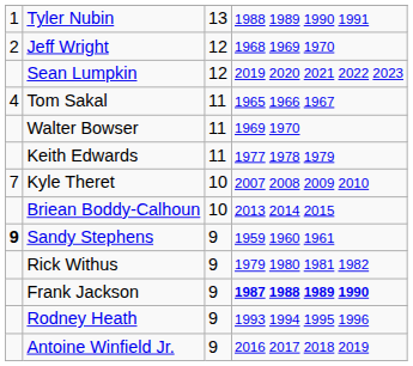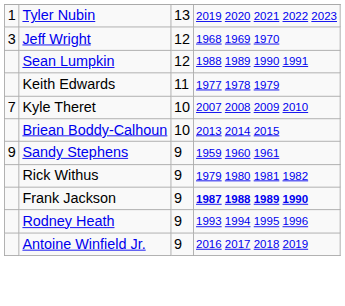 <table class="wikitable">
 <tr>
 </tr>
 <tr>
 <td>1</td>
 <td><a href='#'>Tyler Nubin</a></td>
 <td>13</td>
-<td style="font-size:80%;"><a href='#'>1988</a> <a href='#'>1989</a> <a href='#'>1990</a> <a href='#'>1991</a></td>
+<td style="font-size:80%;"><a href='#'>2019</a> <a href='#'>2020</a> <a href='#'>2021</a> <a href='#'>2022</a> <a href='#'>2023</a></td>
 </tr>
 <tr>
-<td>2</td>
+<td>3</td>
 <td><a href='#'>Jeff Wright</a></td>
 <td>12</td>
 <td style="font-size:80%;"><a href='#'>1968</a> <a href='#'>1969</a> <a href='#'>1970</a></td>
 </tr>
 <tr>
 <td></td>
 <td><a href='#'>Sean Lumpkin</a></td>
 <td>12</td>
-<td style="font-size:80%;"><a href='#'>2019</a> <a href='#'>2020</a> <a href='#'>2021</a> <a href='#'>2022</a> <a href='#'>2023</a></td>
-</tr>
-<tr>
-<td>4</td>
-<td>Tom Sakal</td>
-<td>11</td>
-<td style="font-size:80%;"><a href='#'>1965</a> <a href='#'>1966</a> <a href='#'>1967</a></td>
-</tr>
-<tr>
-<td></td>
-<td>Walter Bowser</td>
-<td>11</td>
-<td style="font-size:80%;"><a href='#'>1969</a> <a href='#'>1970</a></td>
+<td style="font-size:80%;"><a href='#'>1988</a> <a href='#'>1989</a> <a href='#'>1990</a> <a href='#'>1991</a></td>
 </tr>
 <tr>
 <td></td>
 <td>Keith Edwards</td>
 <td>11</td>
 <td style="font-size:80%;"><a href='#'>1977</a> <a href='#'>1978</a> <a href='#'>1979</a></td>
 </tr>
 <tr>
 <td>7</td>
 <td>Kyle Theret</td>
 <td>10</td>
 <td style="font-size:80%;"><a href='#'>2007</a> <a href='#'>2008</a> <a href='#'>2009</a> <a href='#'>2010</a></td>
 </tr>
 <tr>
 <td></td>
 <td><a href='#'>Briean Boddy-Calhoun</a></td>
 <td>10</td>
 <td style="font-size:80%;"><a href='#'>2013</a> <a href='#'>2014</a> <a href='#'>2015</a></td>
 </tr>
 <tr>
-<td><strong>9</strong></td>
+<td>9</td>
 <td><a href='#'>Sandy Stephens</a></td>
 <td>9</td>
 <td style="font-size:80%;"><a href='#'>1959</a> <a href='#'>1960</a> <a href='#'>1961</a></td>
 </tr>
 <tr>
 <td></td>
 <td>Rick Withus</td>
 <td>9</td>
 <td style="font-size:80%;"><a href='#'>1979</a> <a href='#'>1980</a> <a href='#'>1981</a> <a href='#'>1982</a></td>
 </tr>
 <tr>
 <td></td>
 <td>Frank Jackson</td>
 <td>9</td>
 <td style="font-size:80%;"><strong><a href='#'>1987</a> <a href='#'>1988</a> <a href='#'>1989</a> <a href='#'>1990</a></strong></td>
 </tr>
 <tr>
 <td></td>
 <td><a href='#'>Rodney Heath</a></td>
 <td>9</td>
 <td style="font-size:80%;"><a href='#'>1993</a> <a href='#'>1994</a> <a href='#'>1995</a> <a href='#'>1996</a></td>
 </tr>
 <tr>
 <td></td>
 <td><a href='#'>Antoine Winfield Jr.</a></td>
 <td>9</td>
 <td style="font-size:80%;"><a href='#'>2016</a> <a href='#'>2017</a> <a href='#'>2018</a> <a href='#'>2019</a></td>
 </tr>
 </table>
